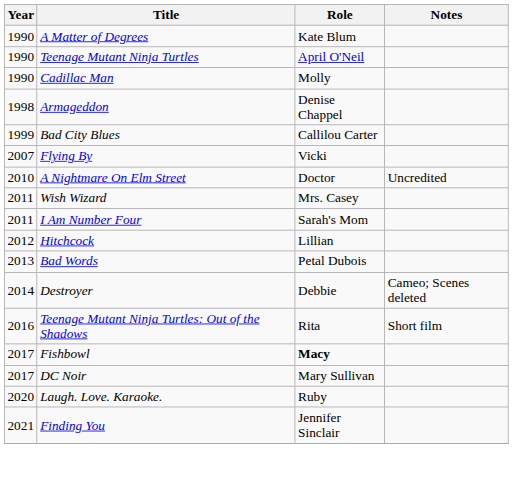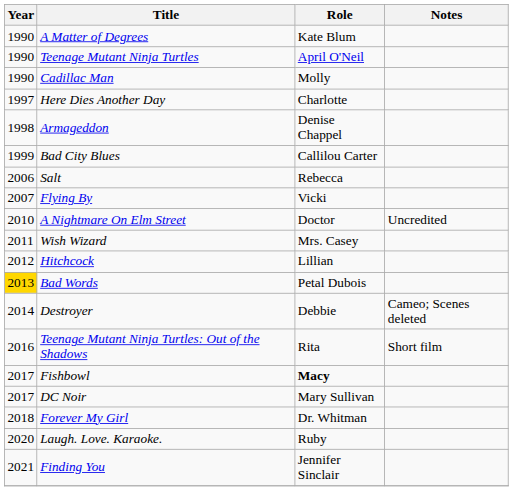 <table class="wikitable sortable">
 <tr>
 <th>Year</th>
 <th>Title</th>
 <th>Role</th>
 <th class="unsortable">Notes</th>
 </tr>
 <tr>
 <td>1990</td>
 <td><em><a href='#'>A Matter of Degrees</a></em></td>
 <td>Kate Blum</td>
 <td></td>
 </tr>
 <tr>
 <td>1990</td>
 <td><em><a href='#'>Teenage Mutant Ninja Turtles</a></em></td>
 <td><a href='#'>April O'Neil</a></td>
 <td></td>
 </tr>
 <tr>
 <td>1990</td>
 <td><em><a href='#'>Cadillac Man</a></em></td>
 <td>Molly</td>
 <td></td>
 </tr>
 <tr>
+<td>1997</td>
+<td><em>Here Dies Another Day</em></td>
+<td>Charlotte</td>
+<td></td>
+</tr>
+<tr>
 <td>1998</td>
 <td><em><a href='#'>Armageddon</a></em></td>
 <td>Denise Chappel</td>
 <td></td>
 </tr>
 <tr>
 <td>1999</td>
 <td><em>Bad City Blues</em></td>
 <td>Callilou Carter</td>
+<td></td>
+</tr>
+<tr>
+<td>2006</td>
+<td><em>Salt</em></td>
+<td>Rebecca</td>
 <td></td>
 </tr>
 <tr>
 <td>2007</td>
 <td><em><a href='#'>Flying By</a></em></td>
 <td>Vicki</td>
 <td></td>
 </tr>
 <tr>
 <td>2010</td>
 <td><em><a href='#'>A Nightmare On Elm Street</a></em></td>
 <td>Doctor</td>
 <td>Uncredited</td>
 </tr>
 <tr>
 <td>2011</td>
 <td><em>Wish Wizard</em></td>
 <td>Mrs. Casey</td>
 <td></td>
 </tr>
 <tr>
-<td>2011</td>
-<td><em><a href='#'>I Am Number Four</a></em></td>
-<td>Sarah's Mom</td>
-<td></td>
-</tr>
-<tr>
 <td>2012</td>
 <td><em><a href='#'>Hitchcock</a></em></td>
 <td>Lillian</td>
 <td></td>
 </tr>
 <tr>
-<td>2013</td>
+<td style="background: gold;">2013</td>
 <td><em><a href='#'>Bad Words</a></em></td>
 <td>Petal Dubois</td>
 <td></td>
 </tr>
 <tr>
 <td>2014</td>
 <td><em>Destroyer</em></td>
 <td>Debbie</td>
 <td>Cameo; Scenes deleted</td>
 </tr>
 <tr>
 <td>2016</td>
 <td><em><a href='#'>Teenage Mutant Ninja Turtles: Out of the Shadows</a></em></td>
 <td>Rita</td>
 <td>Short film</td>
 </tr>
 <tr>
 <td>2017</td>
 <td><em>Fishbowl</em></td>
 <td><strong>Macy</strong></td>
 <td></td>
 </tr>
 <tr>
 <td>2017</td>
 <td><em>DC Noir</em></td>
 <td>Mary Sullivan</td>
 <td></td>
 </tr>
 <tr>
+<td>2018</td>
+<td><em><a href='#'>Forever My Girl</a></em></td>
+<td>Dr. Whitman</td>
+<td></td>
+</tr>
+<tr>
 <td>2020</td>
 <td><em>Laugh. Love. Karaoke.</em></td>
 <td>Ruby</td>
 <td></td>
 </tr>
 <tr>
 <td>2021</td>
 <td><em><a href='#'>Finding You</a></em></td>
 <td>Jennifer Sinclair</td>
 <td></td>
 </tr>
 <tr>
 </tr>
 </table>
